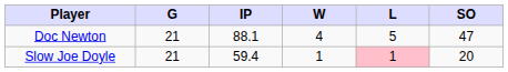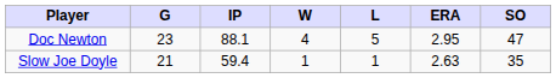 <table class="wikitable sortable">
 <tr>
 <th style="background:#ddf; width:16%;">Player</th>
 <th style="background:#ddf; width:9%;">G</th>
 <th style="background:#ddf; width:9%;">IP</th>
 <th style="background:#ddf; width:9%;">W</th>
 <th style="background:#ddf; width:9%;">L</th>
+<th style="background:#ddf; width:9%;">ERA</th>
 <th style="background:#ddf; width:9%;">SO</th>
 </tr>
 <tr align="center">
 <td><a href='#'>Doc Newton</a></td>
-<td>21</td>
+<td>23</td>
 <td>88.1</td>
 <td>4</td>
 <td>5</td>
+<td>2.95</td>
 <td>47</td>
 </tr>
 <tr align="center">
 <td><a href='#'>Slow Joe Doyle</a></td>
 <td>21</td>
 <td>59.4</td>
 <td>1</td>
-<td style="background: pink;">1</td>
-<td>20</td>
+<td>1</td>
+<td>2.63</td>
+<td>35</td>
 </tr>
 </table>
